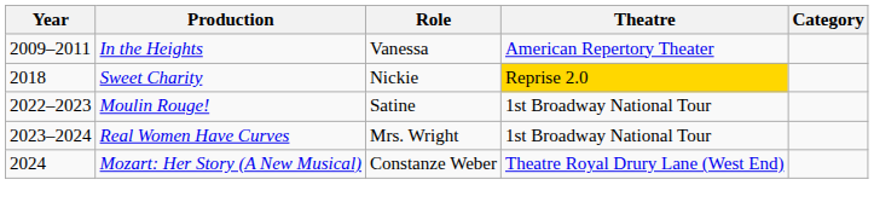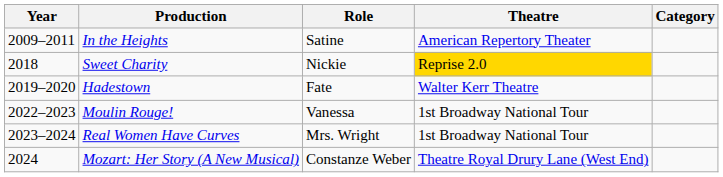 <table class="wikitable">
 <tr>
 <th>Year</th>
 <th>Production</th>
 <th>Role</th>
 <th>Theatre</th>
 <th>Category</th>
 </tr>
 <tr>
 <td>2009–2011</td>
 <td><em><a href='#'>In the Heights</a></em></td>
-<td>Vanessa</td>
+<td>Satine</td>
 <td><a href='#'>American Repertory Theater</a></td>
 <td></td>
 </tr>
 <tr>
 <td>2018</td>
 <td><em><a href='#'>Sweet Charity</a></em></td>
 <td>Nickie</td>
 <td style="background: gold;">Reprise 2.0</td>
 <td></td>
 </tr>
 <tr>
+<td>2019–2020</td>
+<td><em><a href='#'>Hadestown</a></em></td>
+<td>Fate</td>
+<td><a href='#'>Walter Kerr Theatre</a></td>
+<td></td>
+</tr>
+<tr>
 <td>2022–2023</td>
 <td><em><a href='#'>Moulin Rouge!</a></em></td>
-<td>Satine</td>
+<td>Vanessa</td>
 <td>1st Broadway National Tour</td>
 <td></td>
 </tr>
 <tr>
 <td>2023–2024</td>
 <td><em><a href='#'>Real Women Have Curves</a></em></td>
 <td>Mrs. Wright</td>
 <td>1st Broadway National Tour</td>
 <td></td>
 </tr>
 <tr>
 <td>2024</td>
 <td><em><a href='#'>Mozart: Her Story (A New Musical)</a></em></td>
 <td>Constanze Weber</td>
 <td><a href='#'>Theatre Royal Drury Lane (West End)</a></td>
 </tr>
 </table>
